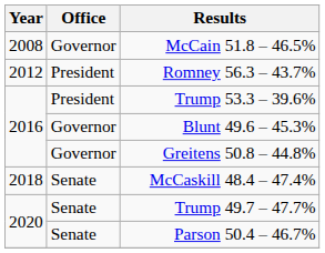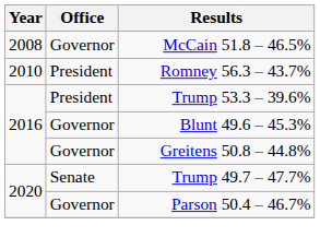 <table class=wikitable>
 <tr>
 <th width="30">Year</th>
 <th width="60">Office</th>
 <th width="180">Results</th>
 </tr>
 <tr>
 <td rowspan="1">2008</td>
 <td>Governor</td>
 <td align="right" ><a href='#'>McCain</a> 51.8 – 46.5%</td>
 </tr>
 <tr>
-<td rowspan="1">2012</td>
+<td rowspan="1">2010</td>
 <td>President</td>
 <td align="right" ><a href='#'>Romney</a> 56.3 – 43.7%</td>
 </tr>
 <tr>
 <td rowspan="3">2016</td>
 <td>President</td>
 <td align="right" ><a href='#'>Trump</a> 53.3 – 39.6%</td>
 </tr>
 <tr>
 <td>Governor</td>
 <td align="right" ><a href='#'>Blunt</a> 49.6 – 45.3%</td>
 </tr>
 <tr>
 <td>Governor</td>
 <td align="right" ><a href='#'>Greitens</a> 50.8 – 44.8%</td>
 </tr>
 <tr>
-<td rowspan="1">2018</td>
-<td>Senate</td>
-<td align="right" ><a href='#'>McCaskill</a> 48.4 – 47.4%</td>
-</tr>
-<tr>
 <td rowspan="2">2020</td>
 <td>Senate</td>
 <td align="right" ><a href='#'>Trump</a> 49.7 – 47.7%</td>
 </tr>
 <tr>
-<td>Senate</td>
+<td>Governor</td>
 <td align="right" ><a href='#'>Parson</a> 50.4 – 46.7%</td>
 </tr>
 <tr>
 </tr>
 </table>
